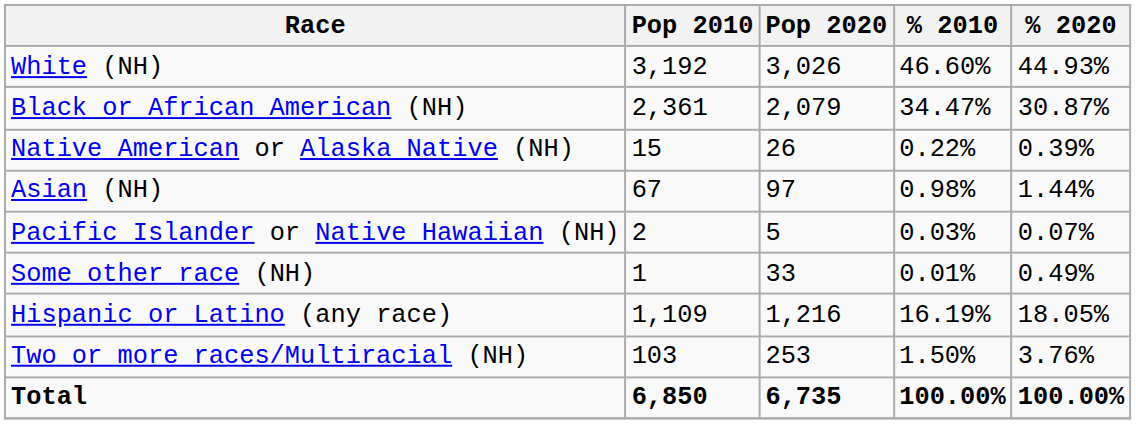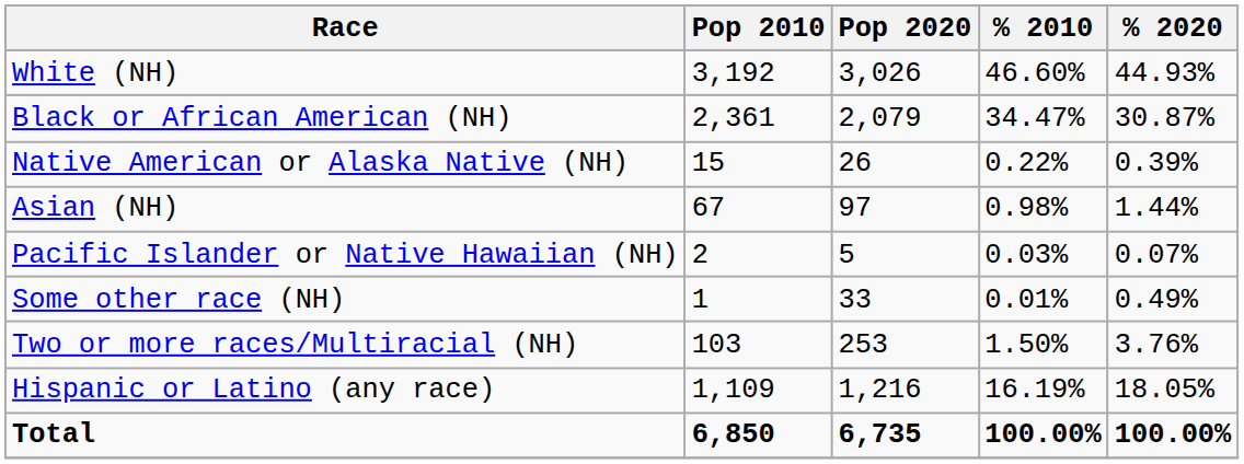 <table class="wikitable">
 <tr>
 <th>Race</th>
 <th>Pop 2010</th>
 <th>Pop 2020</th>
 <th>% 2010</th>
 <th>% 2020</th>
 </tr>
 <tr>
 <td><a href='#'>White</a> (NH)</td>
 <td>3,192</td>
 <td>3,026</td>
 <td>46.60%</td>
 <td>44.93%</td>
 </tr>
 <tr>
 <td><a href='#'>Black or African American</a> (NH)</td>
 <td>2,361</td>
 <td>2,079</td>
 <td>34.47%</td>
 <td>30.87%</td>
 </tr>
 <tr>
 <td><a href='#'>Native American</a> or <a href='#'>Alaska Native</a> (NH)</td>
 <td>15</td>
 <td>26</td>
 <td>0.22%</td>
 <td>0.39%</td>
 </tr>
 <tr>
 <td><a href='#'>Asian</a> (NH)</td>
 <td>67</td>
 <td>97</td>
 <td>0.98%</td>
 <td>1.44%</td>
 </tr>
 <tr>
 <td><a href='#'>Pacific Islander</a> or <a href='#'>Native Hawaiian</a> (NH)</td>
 <td>2</td>
 <td>5</td>
 <td>0.03%</td>
 <td>0.07%</td>
 </tr>
 <tr>
 <td><a href='#'>Some other race</a> (NH)</td>
 <td>1</td>
 <td>33</td>
 <td>0.01%</td>
 <td>0.49%</td>
 </tr>
 <tr>
+<td><a href='#'>Two or more races/Multiracial</a> (NH)</td>
+<td>103</td>
+<td>253</td>
+<td>1.50%</td>
+<td>3.76%</td>
+</tr>
+<tr>
 <td><a href='#'>Hispanic or Latino</a> (any race)</td>
 <td>1,109</td>
 <td>1,216</td>
 <td>16.19%</td>
 <td>18.05%</td>
-</tr>
-<tr>
-<td><a href='#'>Two or more races/Multiracial</a> (NH)</td>
-<td>103</td>
-<td>253</td>
-<td>1.50%</td>
-<td>3.76%</td>
 </tr>
 <tr>
 <td><strong>Total</strong></td>
 <td><strong>6,850</strong></td>
 <td><strong>6,735</strong></td>
 <td><strong>100.00%</strong></td>
 <td><strong>100.00%</strong></td>
 </tr>
 <tr>
 </tr>
 </table>
